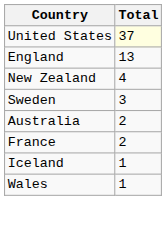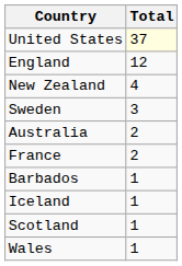 <table class="wikitable sortable" style="font-size:97%;">
 <tr>
 <th>Country</th>
 <th>Total</th>
 </tr>
 <tr>
 <td>United States</td>
 <td style="background: lightyellow;">37</td>
 </tr>
 <tr>
 <td>England</td>
-<td>13</td>
+<td>12</td>
 </tr>
 <tr>
 <td>New Zealand</td>
 <td>4</td>
 </tr>
 <tr>
 <td>Sweden</td>
 <td>3</td>
 </tr>
 <tr>
 <td>Australia</td>
 <td>2</td>
 </tr>
 <tr>
 <td>France</td>
 <td>2</td>
 </tr>
 <tr>
+<td>Barbados</td>
+<td>1</td>
+</tr>
+<tr>
 <td>Iceland</td>
+<td>1</td>
+</tr>
+<tr>
+<td>Scotland</td>
 <td>1</td>
 </tr>
 <tr>
 <td>Wales</td>
 <td>1</td>
 </tr>
 </table>
